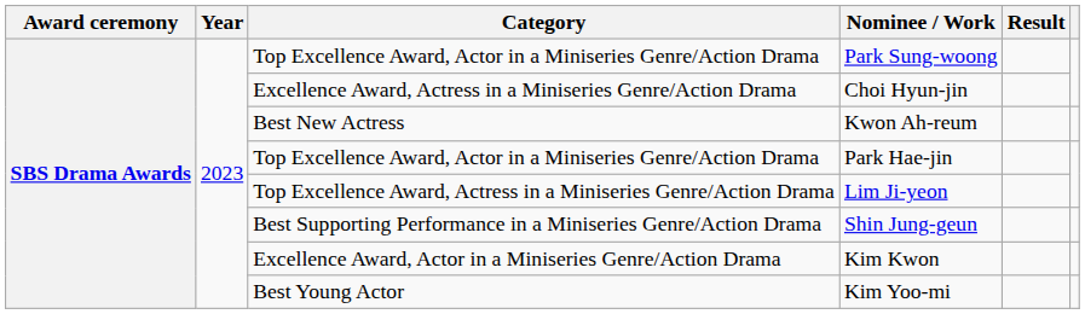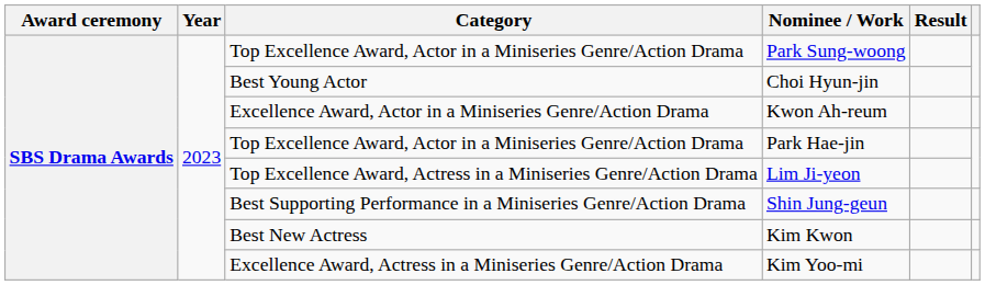 <table class="wikitable plainrowheaders sortable">
 <tr>
 <th scope="col">Award ceremony</th>
 <th scope="col">Year</th>
 <th scope="col">Category</th>
 <th scope="col">Nominee / Work</th>
 <th scope="col">Result</th>
 <th scope="col" class="unsortable"></th>
 </tr>
 <tr>
 <th scope="row" rowspan="8"><a href='#'>SBS Drama Awards</a></th>
 <td style="text-align:center" rowspan="8"><a href='#'>2023</a></td>
 <td>Top Excellence Award, Actor in a Miniseries Genre/Action Drama</td>
 <td><a href='#'>Park Sung-woong</a></td>
 <td></td>
 <td style="text-align:center" rowspan="2"></td>
 </tr>
 <tr>
-<td>Excellence Award, Actress in a Miniseries Genre/Action Drama</td>
+<td>Best Young Actor</td>
 <td>Choi Hyun-jin</td>
 <td></td>
 </tr>
 <tr>
-<td>Best New Actress</td>
+<td>Excellence Award, Actor in a Miniseries Genre/Action Drama</td>
 <td>Kwon Ah-reum</td>
 <td></td>
 <td style="text-align:center"></td>
 </tr>
 <tr>
 <td>Top Excellence Award, Actor in a Miniseries Genre/Action Drama</td>
 <td>Park Hae-jin</td>
 <td></td>
 <td style="text-align:center" rowspan="2"></td>
 </tr>
 <tr>
 <td>Top Excellence Award, Actress in a Miniseries Genre/Action Drama</td>
 <td><a href='#'>Lim Ji-yeon</a></td>
 <td></td>
 </tr>
 <tr>
 <td>Best Supporting Performance in a Miniseries Genre/Action Drama</td>
 <td><a href='#'>Shin Jung-geun</a></td>
 <td></td>
 <td style="text-align:center"></td>
 </tr>
 <tr>
-<td>Excellence Award, Actor in a Miniseries Genre/Action Drama</td>
+<td>Best New Actress</td>
 <td>Kim Kwon</td>
 <td></td>
 <td style="text-align:center"></td>
 </tr>
 <tr>
-<td>Best Young Actor</td>
+<td>Excellence Award, Actress in a Miniseries Genre/Action Drama</td>
 <td>Kim Yoo-mi</td>
 <td></td>
 <td style="text-align:center"></td>
 </tr>
 </table>
